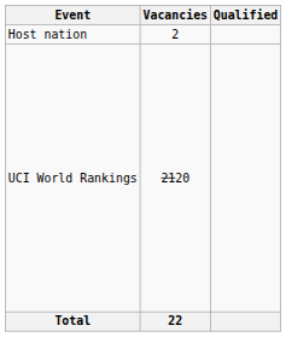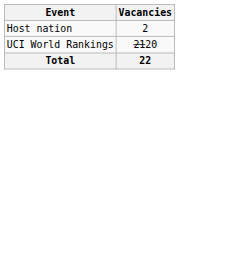 <table class="wikitable">
 <tr>
 <th>Event</th>
 <th>Vacancies</th>
-<th>Qualified</th>
 </tr>
 <tr>
 <td>Host nation</td>
 <td style="text-align:center;">2</td>
-<td><br></td>
 </tr>
 <tr>
 <td>UCI World Rankings</td>
 <td style="text-align:center;"><s>21</s>20</td>
-<td><br><br><br><br><br><br><br><br><br><br><br><br><br><br><br><br><br><br><br></td>
 </tr>
 <tr>
 <th>Total</th>
 <th>22</th>
-<th></th>
 </tr>
 </table>
